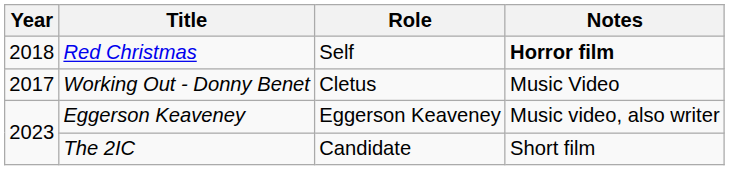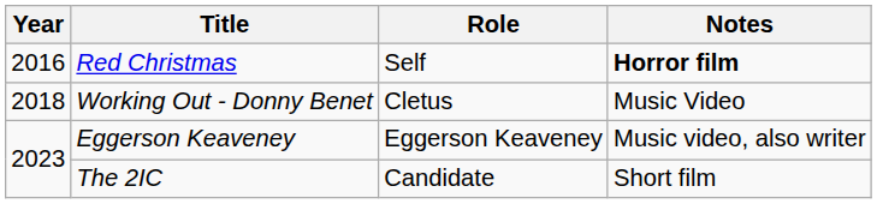 <table class="wikitable sortable">
 <tr>
 <th>Year</th>
 <th>Title</th>
 <th>Role</th>
 <th class="unsortable">Notes</th>
 </tr>
 <tr>
-<td>2018</td>
+<td>2016</td>
 <td><em><a href='#'>Red Christmas</a></em></td>
 <td>Self</td>
 <td><strong>Horror film</strong></td>
 </tr>
 <tr>
-<td>2017</td>
+<td>2018</td>
 <td><em>Working Out - Donny Benet</em></td>
 <td>Cletus</td>
 <td>Music Video</td>
 </tr>
 <tr>
 <td rowspan="2">2023</td>
 <td><em>Eggerson Keaveney</em></td>
 <td>Eggerson Keaveney</td>
 <td>Music video, also writer</td>
 </tr>
 <tr>
 <td><em>The 2IC</em></td>
 <td>Candidate</td>
 <td>Short film</td>
 </tr>
 </table>
